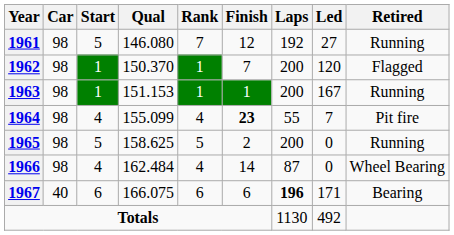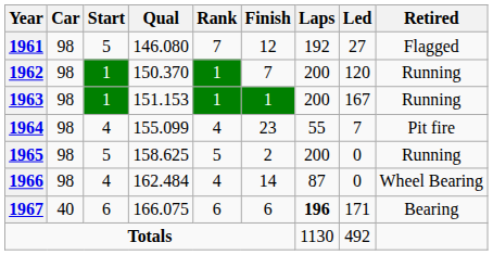 <table class="wikitable" style="text-align:center">
 <tr>
 <th>Year</th>
 <th>Car</th>
 <th>Start</th>
 <th>Qual</th>
 <th>Rank</th>
 <th>Finish</th>
 <th>Laps</th>
 <th>Led</th>
 <th>Retired</th>
 </tr>
 <tr>
 <th><a href='#'>1961</a></th>
 <td>98</td>
 <td>5</td>
 <td>146.080</td>
 <td>7</td>
 <td>12</td>
 <td>192</td>
 <td>27</td>
-<td>Running</td>
+<td>Flagged</td>
 </tr>
 <tr>
 <th><a href='#'>1962</a></th>
 <td>98</td>
 <td style="background:green;color:white">1</td>
 <td>150.370</td>
 <td style="background:green;color:white">1</td>
 <td>7</td>
 <td>200</td>
 <td>120</td>
-<td>Flagged</td>
+<td>Running</td>
 </tr>
 <tr>
 <th><a href='#'>1963</a></th>
 <td>98</td>
 <td style="background:green;color:white">1</td>
 <td>151.153</td>
 <td style="background:green;color:white">1</td>
 <td style="background:green;color:white">1</td>
 <td>200</td>
 <td>167</td>
 <td>Running</td>
 </tr>
 <tr>
 <th><a href='#'>1964</a></th>
 <td>98</td>
 <td>4</td>
 <td>155.099</td>
 <td>4</td>
-<td><strong>23</strong></td>
+<td>23</td>
 <td>55</td>
 <td>7</td>
 <td>Pit fire</td>
 </tr>
 <tr>
 <th><a href='#'>1965</a></th>
 <td>98</td>
 <td>5</td>
 <td>158.625</td>
 <td>5</td>
 <td>2</td>
 <td>200</td>
 <td>0</td>
 <td>Running</td>
 </tr>
 <tr>
 <th><a href='#'>1966</a></th>
 <td>98</td>
 <td>4</td>
 <td>162.484</td>
 <td>4</td>
 <td>14</td>
 <td>87</td>
 <td>0</td>
 <td>Wheel Bearing</td>
 </tr>
 <tr>
 <th><a href='#'>1967</a></th>
 <td>40</td>
 <td>6</td>
 <td>166.075</td>
 <td>6</td>
 <td>6</td>
 <td><strong>196</strong></td>
 <td>171</td>
 <td>Bearing</td>
 </tr>
 <tr>
 <td colspan=6><strong>Totals</strong></td>
 <td>1130</td>
 <td>492</td>
 <td></td>
 </tr>
 </table>
